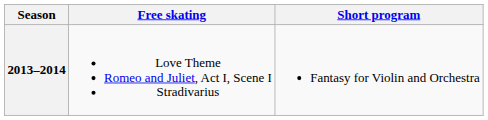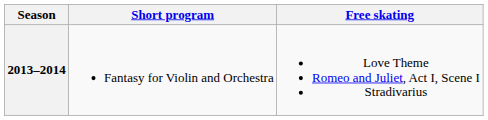 <table class="wikitable" style="text-align:center">
 <tr>
 <th>Season</th>
+<th><a href='#'>Short program</a></th>
 <th><a href='#'>Free skating</a></th>
-<th><a href='#'>Short program</a></th>
 </tr>
 <tr>
 <th>2013–2014 <br> </th>
+<td><br><ul><li>Fantasy for Violin and Orchestra <br></li></ul></td>
 <td><br><ul><li>Love Theme <br></li><li><a href='#'>Romeo and Juliet</a>, Act I, Scene I <br></li><li>Stradivarius <br></li></ul></td>
-<td><br><ul><li>Fantasy for Violin and Orchestra <br></li></ul></td>
 </tr>
 </table>
